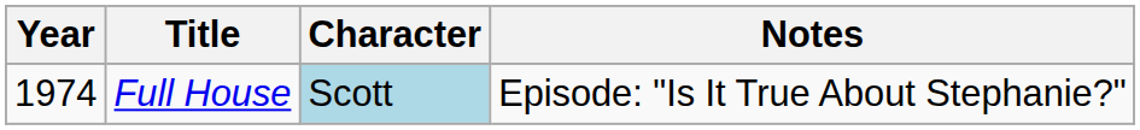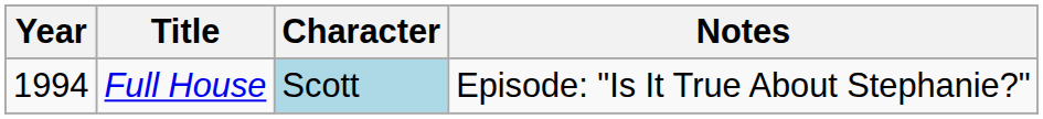 <table class="wikitable">
 <tr>
 <th>Year</th>
 <th>Title</th>
 <th>Character</th>
 <th>Notes</th>
 </tr>
 <tr>
-<td>1974</td>
+<td>1994</td>
 <td><em><a href='#'>Full House</a></em></td>
 <td style="background: lightblue;">Scott</td>
 <td>Episode: "Is It True About Stephanie?"</td>
 </tr>
 </table>
